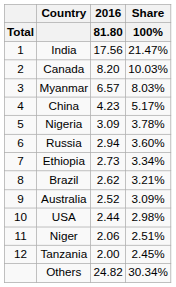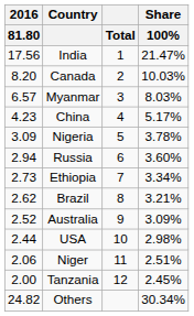 <table class="wikitable" style="text-align:center">
 <tr>
+<th>2016</th>
+<th>Country</th>
 <th></th>
-<th>Country</th>
-<th>2016</th>
 <th>Share</th>
 </tr>
 <tr>
+<th>81.80</th>
+<th></th>
 <th>Total</th>
-<th></th>
-<th>81.80</th>
 <th>100%</th>
 </tr>
 <tr>
+<td>17.56</td>
+<td>India</td>
 <td>1</td>
-<td>India</td>
-<td>17.56</td>
 <td>21.47%</td>
 </tr>
 <tr>
+<td>8.20</td>
+<td>Canada</td>
 <td>2</td>
-<td>Canada</td>
-<td>8.20</td>
 <td>10.03%</td>
 </tr>
 <tr>
+<td>6.57</td>
+<td>Myanmar</td>
 <td>3</td>
-<td>Myanmar</td>
-<td>6.57</td>
 <td>8.03%</td>
 </tr>
 <tr>
+<td>4.23</td>
+<td>China</td>
 <td>4</td>
-<td>China</td>
-<td>4.23</td>
 <td>5.17%</td>
 </tr>
 <tr>
+<td>3.09</td>
+<td>Nigeria</td>
 <td>5</td>
-<td>Nigeria</td>
-<td>3.09</td>
 <td>3.78%</td>
 </tr>
 <tr>
+<td>2.94</td>
+<td>Russia</td>
 <td>6</td>
-<td>Russia</td>
-<td>2.94</td>
 <td>3.60%</td>
 </tr>
 <tr>
+<td>2.73</td>
+<td>Ethiopia</td>
 <td>7</td>
-<td>Ethiopia</td>
-<td>2.73</td>
 <td>3.34%</td>
 </tr>
 <tr>
+<td>2.62</td>
+<td>Brazil</td>
 <td>8</td>
-<td>Brazil</td>
-<td>2.62</td>
 <td>3.21%</td>
 </tr>
 <tr>
+<td>2.52</td>
+<td>Australia</td>
 <td>9</td>
-<td>Australia</td>
-<td>2.52</td>
 <td>3.09%</td>
 </tr>
 <tr>
+<td>2.44</td>
+<td>USA</td>
 <td>10</td>
-<td>USA</td>
-<td>2.44</td>
 <td>2.98%</td>
 </tr>
 <tr>
+<td>2.06</td>
+<td>Niger</td>
 <td>11</td>
-<td>Niger</td>
-<td>2.06</td>
 <td>2.51%</td>
 </tr>
 <tr>
+<td>2.00</td>
+<td>Tanzania</td>
 <td>12</td>
-<td>Tanzania</td>
-<td>2.00</td>
 <td>2.45%</td>
 </tr>
 <tr>
+<td>24.82</td>
+<td>Others</td>
 <td></td>
-<td>Others</td>
-<td>24.82</td>
 <td>30.34%</td>
 </tr>
 </table>
